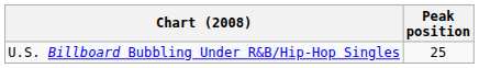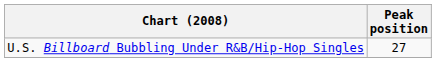 <table class="wikitable sortable">
 <tr>
 <th>Chart (2008)</th>
 <th>Peak<br>position</th>
 </tr>
 <tr>
 <td>U.S. <a href='#'><em>Billboard</em> Bubbling Under R&B/Hip-Hop Singles</a></td>
-<td align="center">25</td>
+<td align="center">27</td>
 </tr>
 <tr>
 </tr>
 </table>
